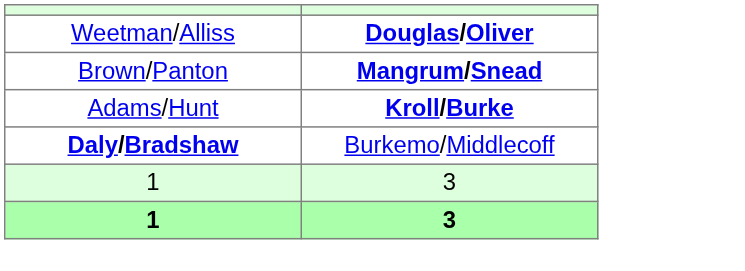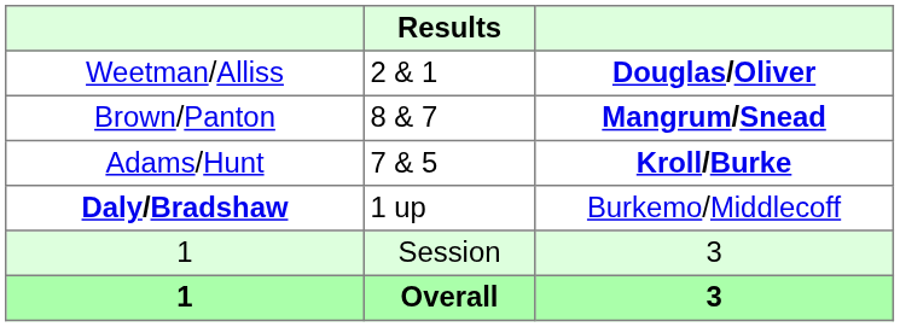 <table border="1" cellpadding="3" style="border-collapse:collapse; text-align:center;">
 <tr style="background:#dfd;">
 <th style="width:12em;"></th>
+<th style="width:5.5em;">Results</th>
 <th style="width:12em;"></th>
 </tr>
 <tr>
 <td><a href='#'>Weetman</a>/<a href='#'>Alliss</a></td>
+<td align=left> 2 & 1</td>
 <td><strong><a href='#'>Douglas</a>/<a href='#'>Oliver</a></strong></td>
 </tr>
 <tr>
 <td><a href='#'>Brown</a>/<a href='#'>Panton</a></td>
+<td align=left> 8 & 7</td>
 <td><strong><a href='#'>Mangrum</a>/<a href='#'>Snead</a></strong></td>
 </tr>
 <tr>
 <td><a href='#'>Adams</a>/<a href='#'>Hunt</a></td>
+<td align=left> 7 & 5</td>
 <td><strong><a href='#'>Kroll</a>/<a href='#'>Burke</a></strong></td>
 </tr>
 <tr>
 <td><strong><a href='#'>Daly</a>/<a href='#'>Bradshaw</a></strong></td>
+<td align=left> 1 up</td>
 <td><a href='#'>Burkemo</a>/<a href='#'>Middlecoff</a></td>
 </tr>
 <tr style="background:#dfd;">
 <td>1</td>
+<td>Session</td>
 <td>3</td>
 </tr>
 <tr style="background:#afa;">
 <th>1</th>
+<th>Overall</th>
 <th>3</th>
 </tr>
 </table>
